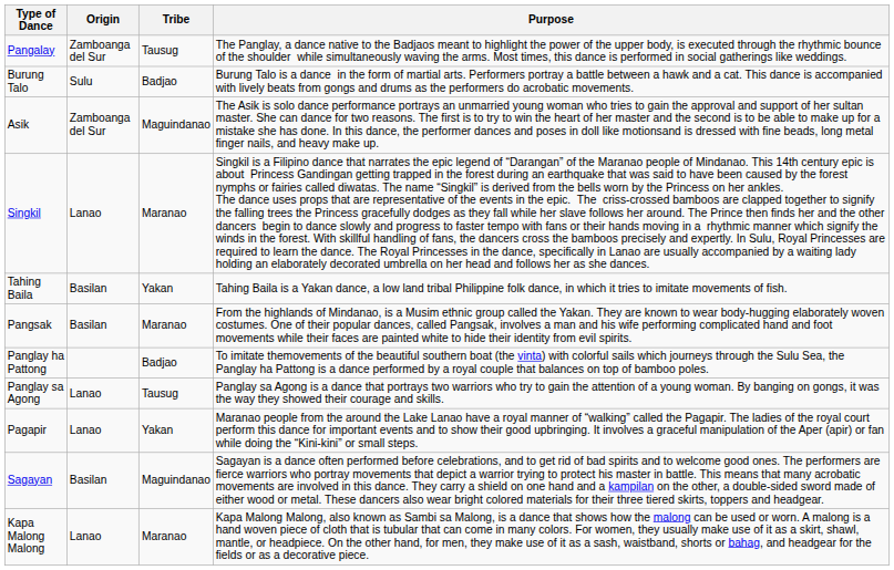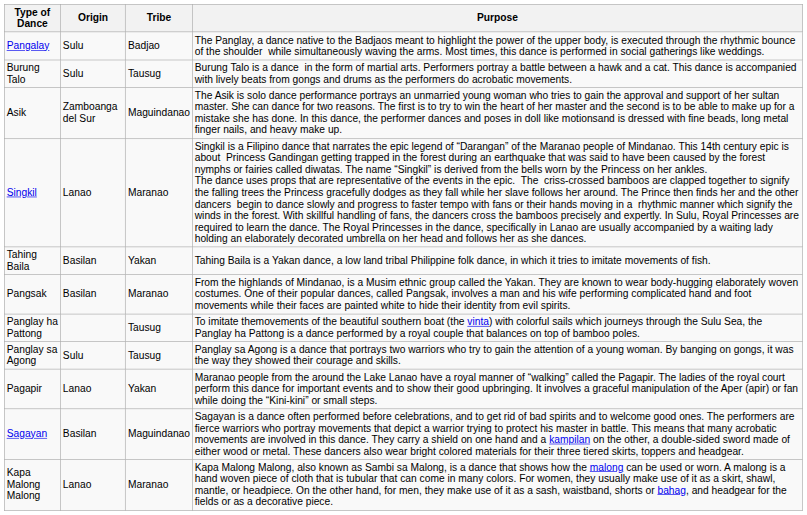 <table class="wikitable">
 <tr>
 <th>Type of Dance</th>
 <th>Origin</th>
 <th>Tribe</th>
 <th>Purpose</th>
 </tr>
 <tr>
 <td><a href='#'>Pangalay</a></td>
-<td>Zamboanga del Sur</td>
-<td>Tausug</td>
+<td>Sulu</td>
+<td>Badjao</td>
 <td>The Panglay, a dance native to the Badjaos meant to highlight the power of the upper body, is executed through the rhythmic bounce of the shoulder  while simultaneously waving the arms. Most times, this dance is performed in social gatherings like weddings.</td>
 </tr>
 <tr>
 <td>Burung Talo</td>
 <td>Sulu</td>
-<td>Badjao</td>
+<td>Tausug</td>
 <td>Burung Talo is a dance  in the form of martial arts. Performers portray a battle between a hawk and a cat. This dance is accompanied with lively beats from gongs and drums as the performers do acrobatic movements.</td>
 </tr>
 <tr>
 <td>Asik</td>
 <td>Zamboanga del Sur</td>
 <td>Maguindanao</td>
 <td>The Asik is solo dance performance portrays an unmarried young woman who tries to gain the approval and support of her sultan master. She can dance for two reasons. The first is to try to win the heart of her master and the second is to be able to make up for a mistake she has done. In this dance, the performer dances and poses in doll like motionsand is dressed with fine beads, long metal finger nails, and heavy make up.</td>
 </tr>
 <tr>
 <td><a href='#'>Singkil</a></td>
 <td>Lanao</td>
 <td>Maranao</td>
 <td>Singkil is a Filipino dance that narrates the epic legend of “Darangan” of the Maranao people of Mindanao. This 14th century epic is about  Princess Gandingan getting trapped in the forest during an earthquake that was said to have been caused by the forest nymphs or fairies called diwatas. The name “Singkil” is derived from the bells worn by the Princess on her ankles.<br>The dance uses props that are representative of the events in the epic.  The  criss-crossed bamboos are clapped together to signify the falling trees the Princess gracefully dodges as they fall while her slave follows her around. The Prince then finds her and the other dancers  begin to dance slowly and progress to faster tempo with fans or their hands moving in a  rhythmic manner which signify the winds in the forest. With skillful handling of fans, the dancers cross the bamboos precisely and expertly. In Sulu, Royal Princesses are required to learn the dance. The Royal Princesses in the dance, specifically in Lanao are usually accompanied by a waiting lady  holding an elaborately decorated umbrella on her head and follows her as she dances.</td>
 </tr>
 <tr>
 <td>Tahing Baila</td>
 <td>Basilan</td>
 <td>Yakan</td>
 <td>Tahing Baila is a Yakan dance, a low land tribal Philippine folk dance, in which it tries to imitate movements of fish.</td>
 </tr>
 <tr>
 <td>Pangsak</td>
 <td>Basilan</td>
 <td>Maranao</td>
 <td>From the highlands of Mindanao, is a Musim ethnic group called the Yakan. They are known to wear body-hugging elaborately woven costumes. One of their popular dances, called Pangsak, involves a man and his wife performing complicated hand and foot movements while their faces are painted white to hide their identity from evil spirits.</td>
 </tr>
 <tr>
 <td>Panglay ha Pattong</td>
 <td></td>
-<td>Badjao</td>
+<td>Tausug</td>
 <td>To imitate themovements of the beautiful southern boat (the <a href='#'>vinta</a>) with colorful sails which journeys through the Sulu Sea, the Panglay ha Pattong is a dance performed by a royal couple that balances on top of bamboo poles.</td>
 </tr>
 <tr>
 <td>Panglay sa Agong</td>
-<td>Lanao</td>
+<td>Sulu</td>
 <td>Tausug</td>
 <td>Panglay sa Agong is a dance that portrays two warriors who try to gain the attention of a young woman. By banging on gongs, it was the way they showed their courage and skills.</td>
 </tr>
 <tr>
 <td>Pagapir</td>
 <td>Lanao</td>
 <td>Yakan</td>
 <td>Maranao people from the around the Lake Lanao have a royal manner of “walking” called the Pagapir. The ladies of the royal court perform this dance for important events and to show their good upbringing. It involves a graceful manipulation of the Aper (apir) or fan while doing the “Kini-kini” or small steps.</td>
 </tr>
 <tr>
 <td><a href='#'>Sagayan</a></td>
 <td>Basilan</td>
 <td>Maguindanao</td>
 <td>Sagayan is a dance often performed before celebrations, and to get rid of bad spirits and to welcome good ones. The performers are fierce warriors who portray movements that depict a warrior trying to protect his master in battle. This means that many acrobatic movements are involved in this dance. They carry a shield on one hand and a <a href='#'>kampilan</a> on the other, a double-sided sword made of either wood or metal. These dancers also wear bright colored materials for their three tiered skirts, toppers and headgear.</td>
 </tr>
 <tr>
 <td>Kapa Malong Malong</td>
 <td>Lanao</td>
 <td>Maranao</td>
 <td>Kapa Malong Malong, also known as Sambi sa Malong, is a dance that shows how the <a href='#'>malong</a> can be used or worn. A malong is a hand woven piece of cloth that is tubular that can come in many colors. For women, they usually make use of it as a skirt, shawl, mantle, or headpiece. On the other hand, for men, they make use of it as a sash, waistband, shorts or <a href='#'>bahag</a>, and headgear for the fields or as a decorative piece.</td>
 </tr>
 </table>
